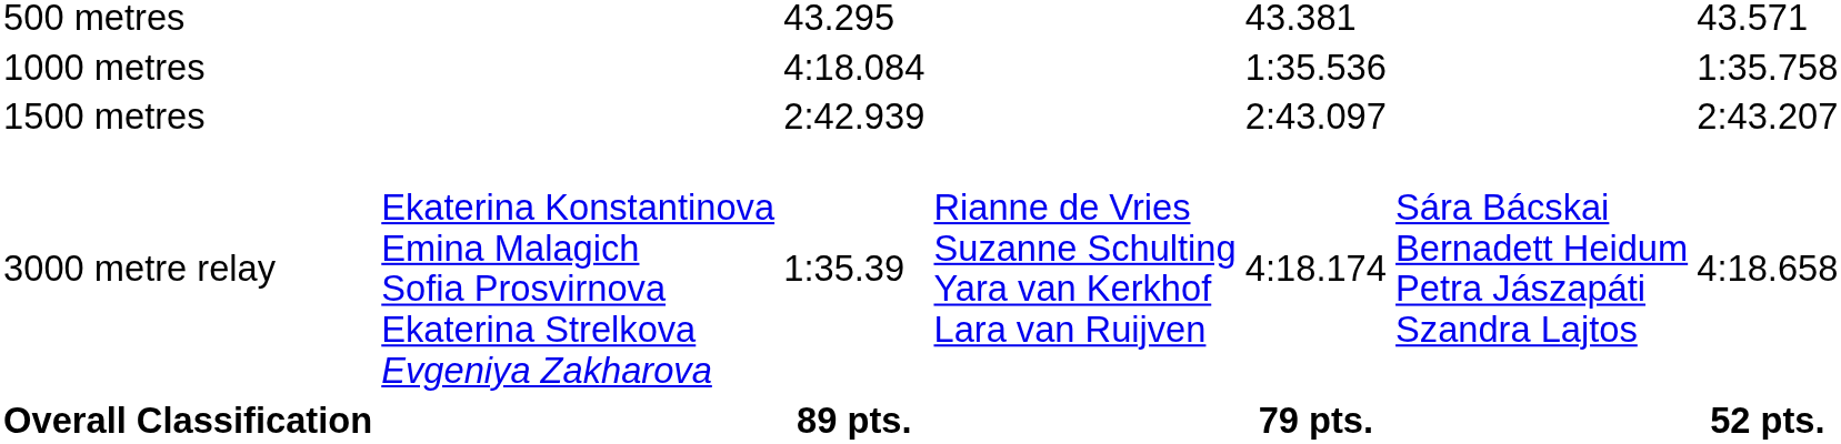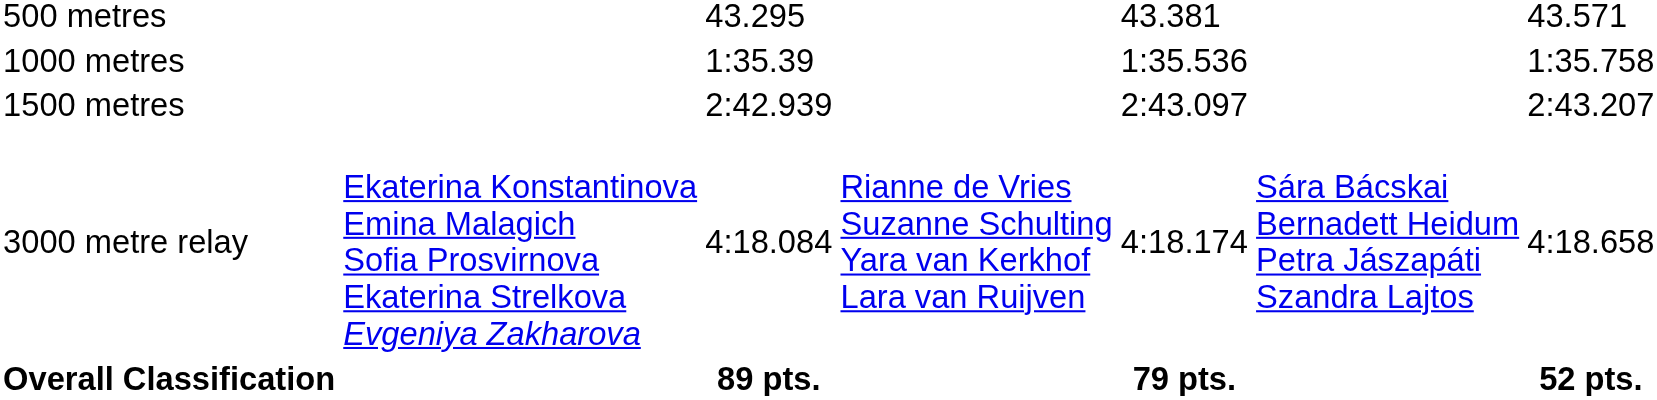 <table>
 <tr>
 <td>500 metres</td>
 <td></td>
 <td>43.295</td>
 <td></td>
 <td>43.381</td>
 <td></td>
 <td>43.571</td>
 </tr>
 <tr>
 <td>1000 metres</td>
 <td></td>
-<td>4:18.084</td>
+<td>1:35.39</td>
 <td></td>
 <td>1:35.536</td>
 <td></td>
 <td>1:35.758</td>
 </tr>
 <tr>
 <td>1500 metres</td>
 <td></td>
 <td>2:42.939</td>
 <td></td>
 <td>2:43.097</td>
 <td></td>
 <td>2:43.207</td>
 </tr>
 <tr>
 <td>3000 metre relay</td>
 <td><br><a href='#'>Ekaterina Konstantinova</a><br><a href='#'>Emina Malagich</a><br><a href='#'>Sofia Prosvirnova</a><br><a href='#'>Ekaterina Strelkova</a><br><em><a href='#'>Evgeniya Zakharova</a></em></td>
-<td>1:35.39</td>
+<td>4:18.084</td>
 <td valign=top><br><a href='#'>Rianne de Vries</a><br><a href='#'>Suzanne Schulting</a><br><a href='#'>Yara van Kerkhof</a><br><a href='#'>Lara van Ruijven</a></td>
 <td>4:18.174</td>
 <td valign=top><br><a href='#'>Sára Bácskai</a><br><a href='#'>Bernadett Heidum</a><br><a href='#'>Petra Jászapáti</a><br><a href='#'>Szandra Lajtos</a></td>
 <td>4:18.658</td>
 </tr>
 <tr>
 <th>Overall Classification</th>
 <th></th>
 <th>89 pts.</th>
 <th></th>
 <th>79 pts.</th>
 <th></th>
 <th>52 pts.</th>
 </tr>
 </table>
